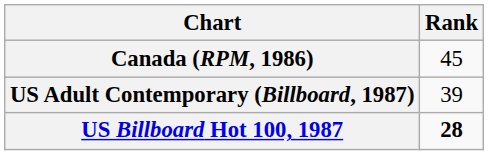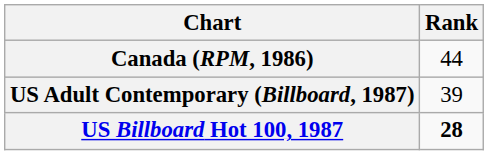 <table class="wikitable plainrowheaders sortable">
 <tr>
 <th scoe="col">Chart</th>
 <th scoe="col">Rank</th>
 </tr>
 <tr>
 <th scope="row">Canada (<em>RPM</em>, 1986)</th>
-<td align="center">45</td>
+<td align="center">44</td>
 </tr>
 <tr>
 <th scope="row">US Adult Contemporary (<em>Billboard</em>, 1987)</th>
 <td align="center">39</td>
 </tr>
 <tr>
 <th scope="row"><a href='#'>US <em>Billboard</em> Hot 100, 1987</a></th>
 <td align="center"><strong>28</strong></td>
 </tr>
 </table>
